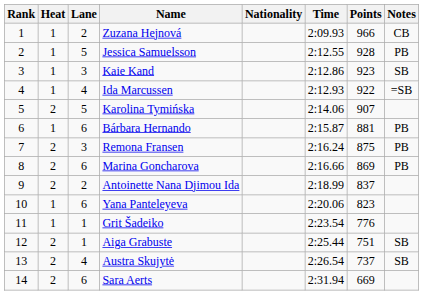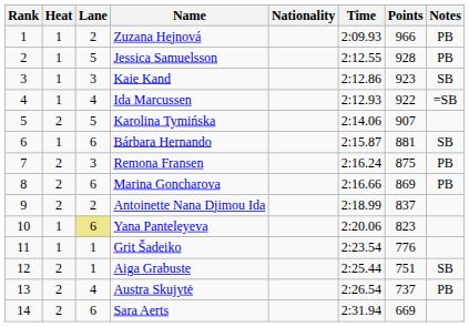 <table class="wikitable sortable" style="text-align:center">
 <tr>
 <th>Rank</th>
 <th>Heat</th>
 <th>Lane</th>
 <th>Name</th>
 <th>Nationality</th>
 <th>Time</th>
 <th>Points</th>
 <th>Notes</th>
 </tr>
 <tr>
 <td>1</td>
 <td>1</td>
 <td>2</td>
 <td align=left><a href='#'>Zuzana Hejnová</a></td>
 <td align=left></td>
 <td>2:09.93</td>
 <td>966</td>
-<td>CB</td>
+<td>PB</td>
 </tr>
 <tr>
 <td>2</td>
 <td>1</td>
 <td>5</td>
 <td align=left><a href='#'>Jessica Samuelsson</a></td>
 <td align=left></td>
 <td>2:12.55</td>
 <td>928</td>
 <td>PB</td>
 </tr>
 <tr>
 <td>3</td>
 <td>1</td>
 <td>3</td>
 <td align=left><a href='#'>Kaie Kand</a></td>
 <td align=left></td>
 <td>2:12.86</td>
 <td>923</td>
 <td>SB</td>
 </tr>
 <tr>
 <td>4</td>
 <td>1</td>
 <td>4</td>
 <td align=left><a href='#'>Ida Marcussen</a></td>
 <td align=left></td>
 <td>2:12.93</td>
 <td>922</td>
 <td>=SB</td>
 </tr>
 <tr>
 <td>5</td>
 <td>2</td>
 <td>5</td>
 <td align=left><a href='#'>Karolina Tymińska</a></td>
 <td align=left></td>
 <td>2:14.06</td>
 <td>907</td>
 <td></td>
 </tr>
 <tr>
 <td>6</td>
 <td>1</td>
 <td>6</td>
 <td align=left><a href='#'>Bárbara Hernando</a></td>
 <td align=left></td>
 <td>2:15.87</td>
 <td>881</td>
-<td>PB</td>
+<td>SB</td>
 </tr>
 <tr>
 <td>7</td>
 <td>2</td>
 <td>3</td>
 <td align=left><a href='#'>Remona Fransen</a></td>
 <td align=left></td>
 <td>2:16.24</td>
 <td>875</td>
 <td>PB</td>
 </tr>
 <tr>
 <td>8</td>
 <td>2</td>
 <td>6</td>
 <td align=left><a href='#'>Marina Goncharova</a></td>
 <td align=left></td>
 <td>2:16.66</td>
 <td>869</td>
 <td>PB</td>
 </tr>
 <tr>
 <td>9</td>
 <td>2</td>
 <td>2</td>
 <td align=left><a href='#'>Antoinette Nana Djimou Ida</a></td>
 <td align=left></td>
 <td>2:18.99</td>
 <td>837</td>
 <td></td>
 </tr>
 <tr>
 <td>10</td>
 <td>1</td>
-<td>6</td>
+<td style="background: khaki;">6</td>
 <td align=left><a href='#'>Yana Panteleyeva</a></td>
 <td align=left></td>
 <td>2:20.06</td>
 <td>823</td>
 <td></td>
 </tr>
 <tr>
 <td>11</td>
 <td>1</td>
 <td>1</td>
 <td align=left><a href='#'>Grit Šadeiko</a></td>
 <td align=left></td>
 <td>2:23.54</td>
 <td>776</td>
 <td></td>
 </tr>
 <tr>
 <td>12</td>
 <td>2</td>
 <td>1</td>
 <td align=left><a href='#'>Aiga Grabuste</a></td>
 <td align=left></td>
 <td>2:25.44</td>
 <td>751</td>
 <td>SB</td>
 </tr>
 <tr>
 <td>13</td>
 <td>2</td>
 <td>4</td>
 <td align=left><a href='#'>Austra Skujytė</a></td>
 <td align=left></td>
 <td>2:26.54</td>
 <td>737</td>
-<td>SB</td>
+<td>PB</td>
 </tr>
 <tr>
 <td>14</td>
 <td>2</td>
 <td>6</td>
 <td align=left><a href='#'>Sara Aerts</a></td>
 <td align=left></td>
 <td>2:31.94</td>
 <td>669</td>
 <td></td>
 </tr>
 </table>
